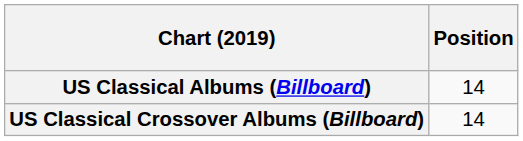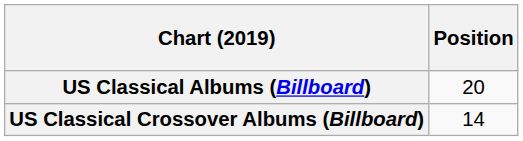 <table class="wikitable sortable plainrowheaders" style="text-align:center">
 <tr>
 <th scope="col" height=45>Chart (2019)</th>
 <th scope="col">Position</th>
 </tr>
 <tr>
 <th scope="row">US Classical Albums (<em><a href='#'>Billboard</a></em>)</th>
-<td>14</td>
+<td>20</td>
 </tr>
 <tr>
 <th scope="row">US Classical Crossover Albums (<em>Billboard</em>)</th>
 <td>14</td>
 </tr>
 </table>
